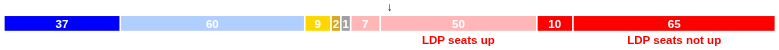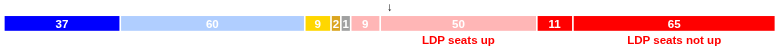 <table style="width:67em; font-size:88%; text-align:center;">
 <tr>
 <td colspan="9" style="text-align:center;">↓</td>
 </tr>
 <tr style="font-weight:bold">
 <td style="background:blue; width:15.29%; color:white;">37</td>
 <td style="background:#B0CEFF; width:24.38%; color:white;">60</td>
 <td style="background:gold; width:3.31%; color:white;">9</td>
 <td style="background:goldenrod; width:0.83%; color:white;">2</td>
 <td style="background:#A0A0A0; width:0.41%; color:white;">1</td>
-<td style="background:#FFB6B6; width:3.72%; color:white;">7</td>
+<td style="background:#FFB6B6; width:3.72%; color:white;">9</td>
 <td style="background:#FFB6B6; width:20.66%; color:white;">50</td>
-<td style="background:red; width:4.55%; color:white;">10</td>
+<td style="background:red; width:4.55%; color:white;">11</td>
 <td style="background:red; width:26.86%; color:white;">65</td>
 </tr>
 <tr style="font-weight:bold">
 <td style="color:blue;"></td>
 <td style="color:blue;"></td>
 <td style="color:gold;"></td>
 <td style="color:gold;"></td>
 <td style="color:grey;"></td>
 <td style="color:red;"></td>
 <td style="color:red;">LDP seats up</td>
 <td style="color:red;"></td>
 <td style="color:red;">LDP seats not up</td>
 </tr>
 </table>
